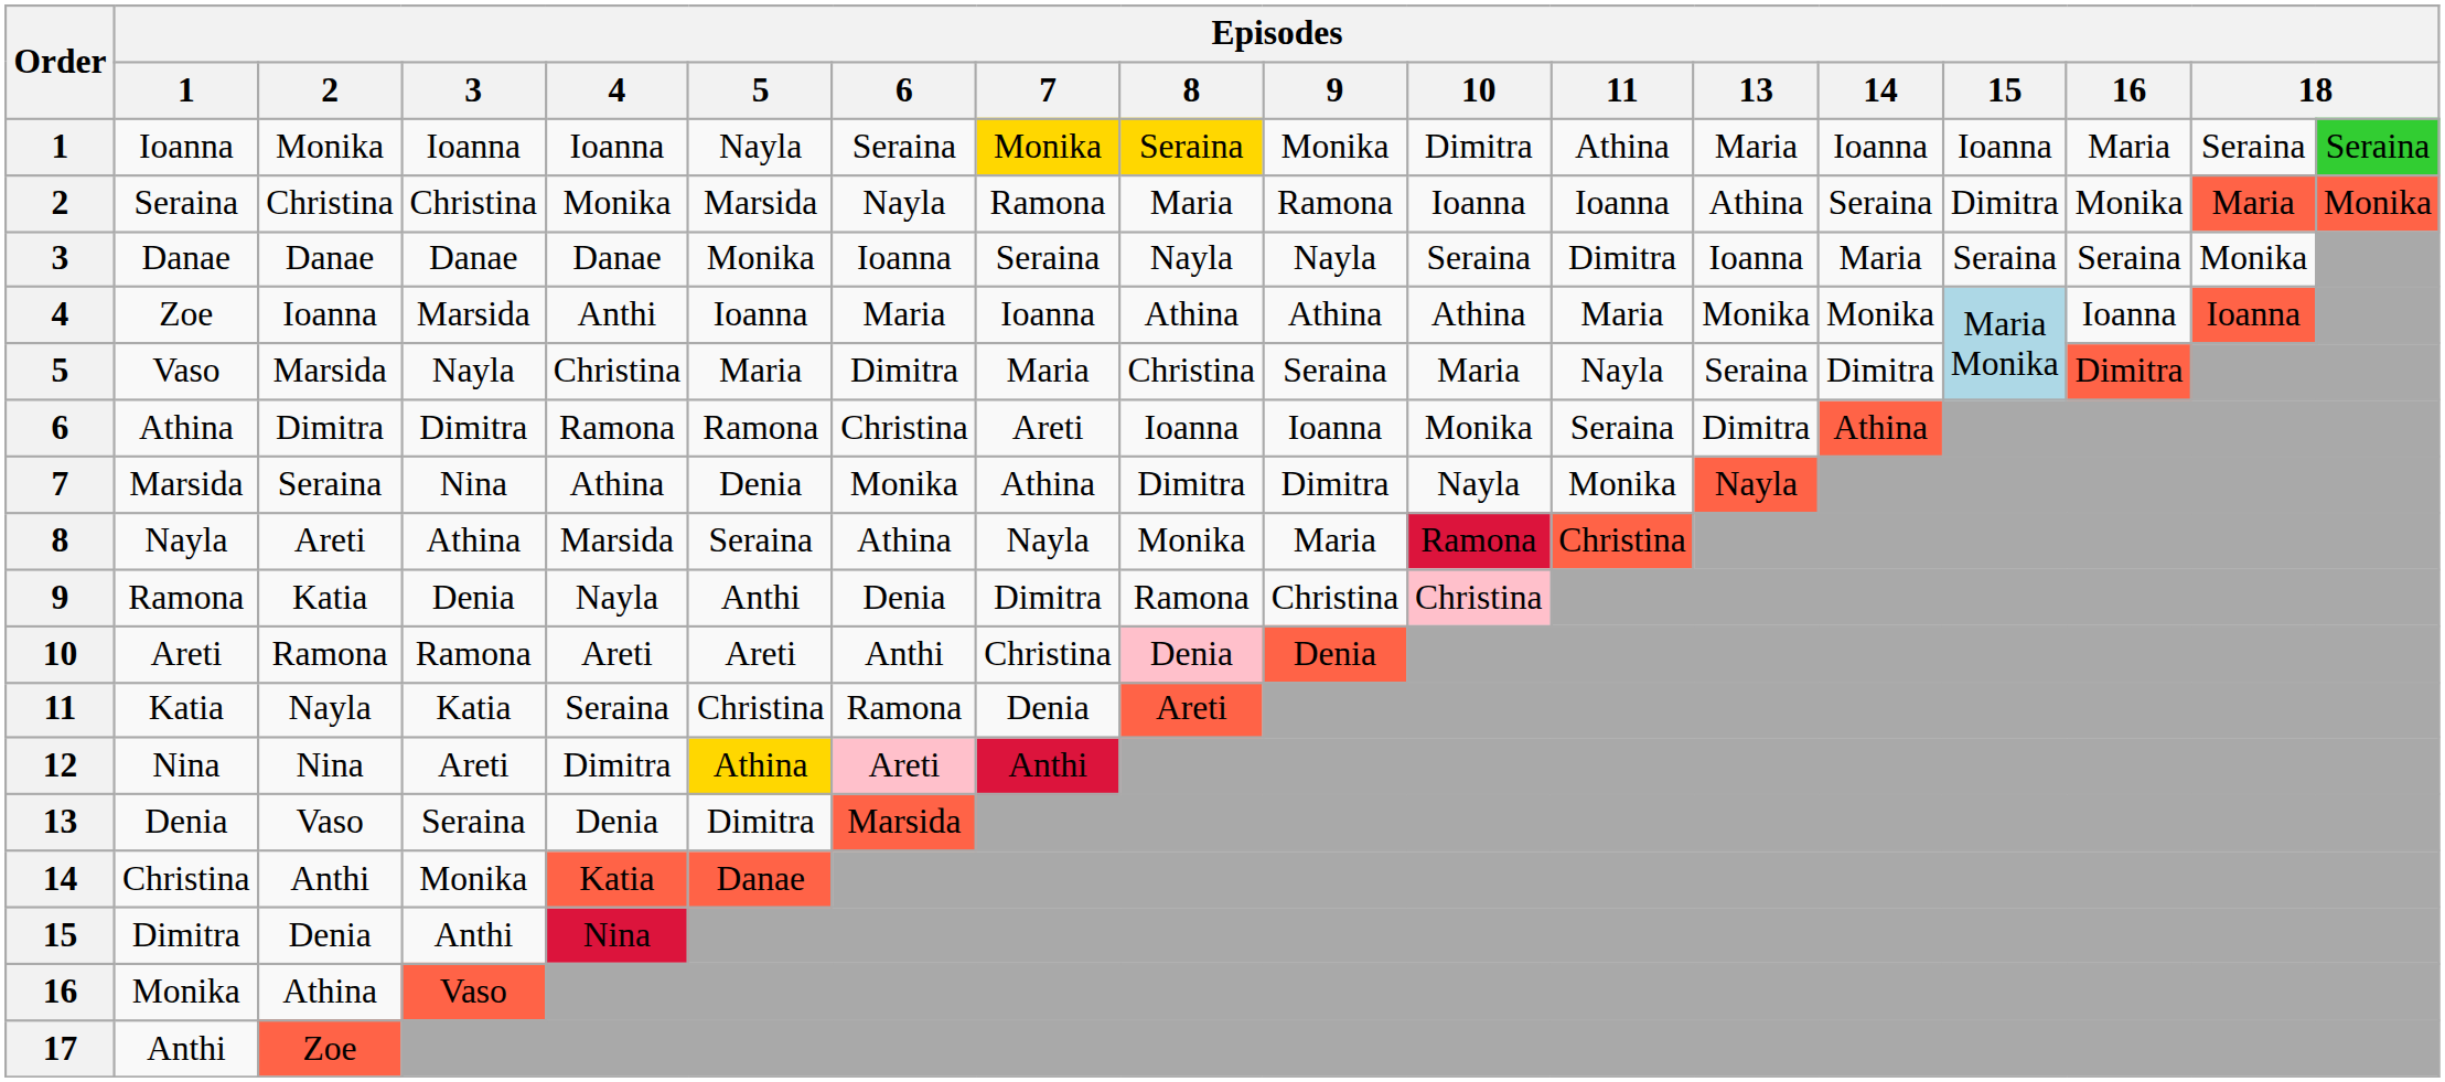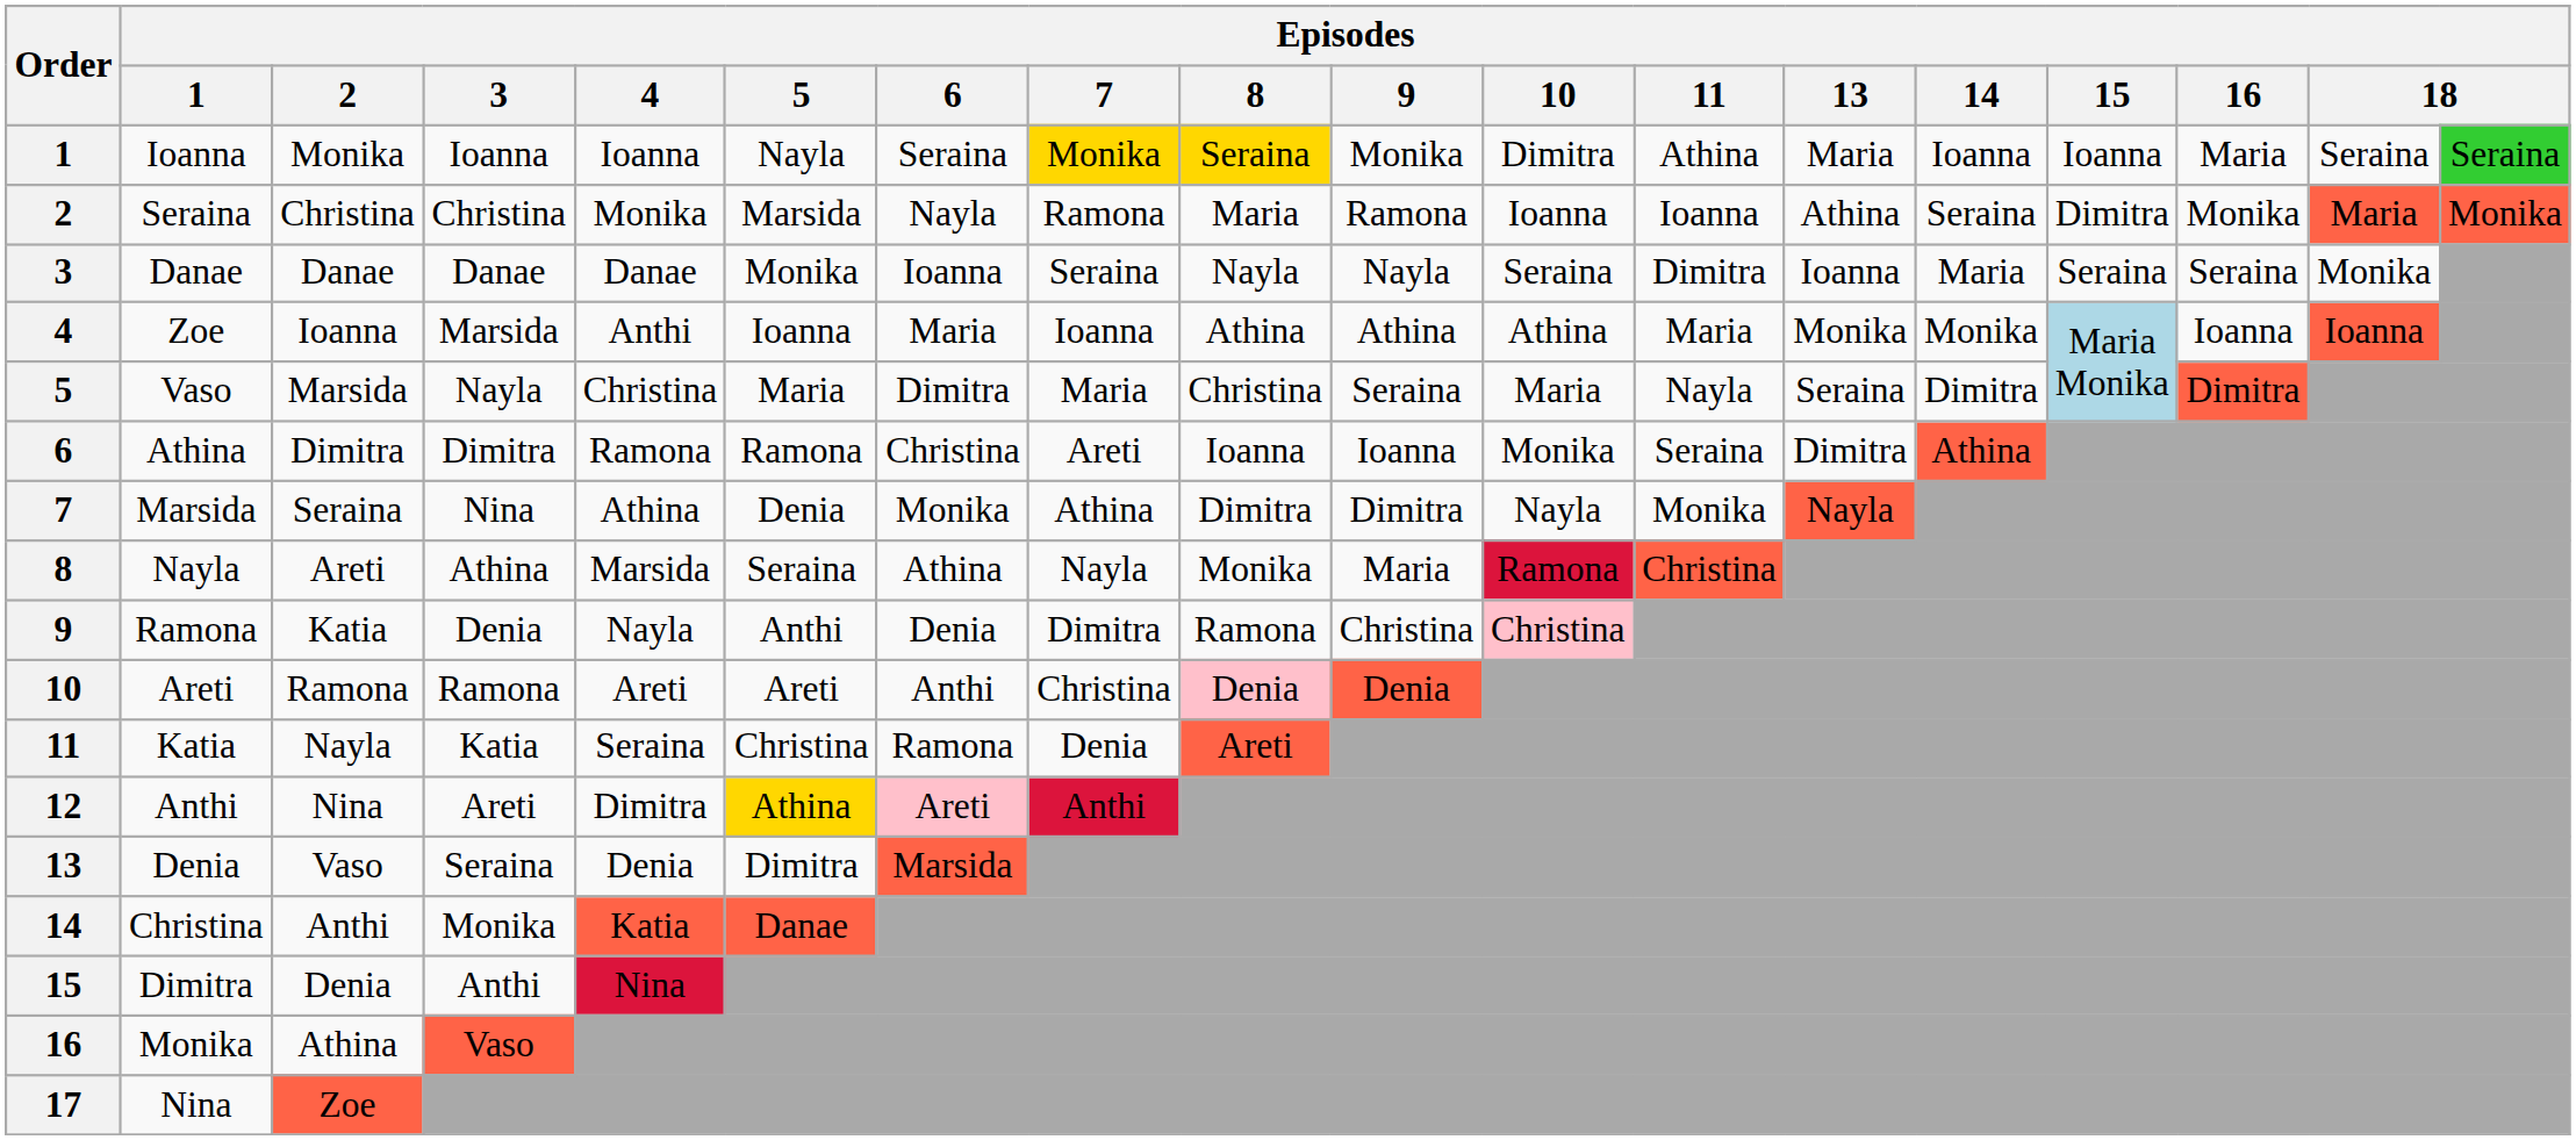 <table class="wikitable" style="text-align:center; font-size:92%">
 <tr>
 <th rowspan=2>Order</th>
 <th colspan=18>Episodes</th>
 </tr>
 <tr>
 <th>1</th>
 <th>2</th>
 <th>3</th>
 <th>4</th>
 <th>5</th>
 <th>6</th>
 <th>7</th>
 <th>8</th>
 <th>9</th>
 <th>10</th>
 <th>11</th>
 <th>13</th>
 <th>14</th>
 <th>15</th>
 <th>16</th>
 <th colspan="2">18</th>
 </tr>
 <tr>
 <th>1</th>
 <td>Ioanna</td>
 <td>Monika</td>
 <td>Ioanna</td>
 <td>Ioanna</td>
 <td>Nayla</td>
 <td>Seraina</td>
 <td bgcolor="gold">Monika</td>
 <td bgcolor="gold">Seraina</td>
 <td>Monika</td>
 <td>Dimitra</td>
 <td>Athina</td>
 <td>Maria</td>
 <td>Ioanna</td>
 <td>Ioanna</td>
 <td>Maria</td>
 <td>Seraina</td>
 <td bgcolor="32CD32">Seraina</td>
 </tr>
 <tr>
 <th>2</th>
 <td>Seraina</td>
 <td>Christina</td>
 <td>Christina</td>
 <td>Monika</td>
 <td>Marsida</td>
 <td>Nayla</td>
 <td>Ramona</td>
 <td>Maria</td>
 <td>Ramona</td>
 <td>Ioanna</td>
 <td>Ioanna</td>
 <td>Athina</td>
 <td>Seraina</td>
 <td>Dimitra</td>
 <td>Monika</td>
 <td bgcolor="tomato">Maria</td>
 <td bgcolor="tomato">Monika</td>
 </tr>
 <tr>
 <th>3</th>
 <td>Danae</td>
 <td>Danae</td>
 <td>Danae</td>
 <td>Danae</td>
 <td>Monika</td>
 <td>Ioanna</td>
 <td>Seraina</td>
 <td>Nayla</td>
 <td>Nayla</td>
 <td>Seraina</td>
 <td>Dimitra</td>
 <td>Ioanna</td>
 <td>Maria</td>
 <td>Seraina</td>
 <td>Seraina</td>
 <td>Monika</td>
 <td bgcolor="A9A9A9"></td>
 </tr>
 <tr>
 <th>4</th>
 <td>Zoe</td>
 <td>Ioanna</td>
 <td>Marsida</td>
 <td>Anthi</td>
 <td>Ioanna</td>
 <td>Maria</td>
 <td>Ioanna</td>
 <td>Athina</td>
 <td>Athina</td>
 <td>Athina</td>
 <td>Maria</td>
 <td>Monika</td>
 <td>Monika</td>
 <td bgcolor="lightblue" rowspan="2">Maria<br>Monika</td>
 <td>Ioanna</td>
 <td bgcolor="tomato">Ioanna</td>
 <td bgcolor="A9A9A9"></td>
 </tr>
 <tr>
 <th>5</th>
 <td>Vaso</td>
 <td>Marsida</td>
 <td>Nayla</td>
 <td>Christina</td>
 <td>Maria</td>
 <td>Dimitra</td>
 <td>Maria</td>
 <td>Christina</td>
 <td>Seraina</td>
 <td>Maria</td>
 <td>Nayla</td>
 <td>Seraina</td>
 <td>Dimitra</td>
 <td bgcolor="tomato">Dimitra</td>
 <td colspan=3 bgcolor="A9A9A9"></td>
 </tr>
 <tr>
 <th>6</th>
 <td>Athina</td>
 <td>Dimitra</td>
 <td>Dimitra</td>
 <td>Ramona</td>
 <td>Ramona</td>
 <td>Christina</td>
 <td>Areti</td>
 <td>Ioanna</td>
 <td>Ioanna</td>
 <td>Monika</td>
 <td>Seraina</td>
 <td>Dimitra</td>
 <td bgcolor="tomato">Athina</td>
 <td colspan=5 bgcolor="A9A9A9"></td>
 </tr>
 <tr>
 <th>7</th>
 <td>Marsida</td>
 <td>Seraina</td>
 <td>Nina</td>
 <td>Athina</td>
 <td>Denia</td>
 <td>Monika</td>
 <td>Athina</td>
 <td>Dimitra</td>
 <td>Dimitra</td>
 <td>Nayla</td>
 <td>Monika</td>
 <td bgcolor="tomato">Nayla</td>
 <td colspan=6 bgcolor="A9A9A9"></td>
 </tr>
 <tr>
 <th>8</th>
 <td>Nayla</td>
 <td>Areti</td>
 <td>Athina</td>
 <td>Marsida</td>
 <td>Seraina</td>
 <td>Athina</td>
 <td>Nayla</td>
 <td>Monika</td>
 <td>Maria</td>
 <td bgcolor="crimson"><span>Ramona</span></td>
 <td bgcolor="tomato">Christina</td>
 <td colspan=7 bgcolor="A9A9A9"></td>
 </tr>
 <tr>
 <th>9</th>
 <td>Ramona</td>
 <td>Katia</td>
 <td>Denia</td>
 <td>Nayla</td>
 <td>Anthi</td>
 <td>Denia</td>
 <td>Dimitra</td>
 <td>Ramona</td>
 <td>Christina</td>
 <td bgcolor="pink">Christina</td>
 <td colspan=8 bgcolor="A9A9A9"></td>
 </tr>
 <tr>
 <th>10</th>
 <td>Areti</td>
 <td>Ramona</td>
 <td>Ramona</td>
 <td>Areti</td>
 <td>Areti</td>
 <td>Anthi</td>
 <td>Christina</td>
 <td bgcolor="pink">Denia</td>
 <td bgcolor="tomato">Denia</td>
 <td colspan=9 bgcolor="A9A9A9"></td>
 </tr>
 <tr>
 <th>11</th>
 <td>Katia</td>
 <td>Nayla</td>
 <td>Katia</td>
 <td>Seraina</td>
 <td>Christina</td>
 <td>Ramona</td>
 <td>Denia</td>
 <td bgcolor="tomato">Areti</td>
 <td colspan=10 bgcolor="A9A9A9"></td>
 </tr>
 <tr>
 <th>12</th>
-<td>Nina</td>
+<td>Anthi</td>
 <td>Nina</td>
 <td>Areti</td>
 <td>Dimitra</td>
 <td style="background: gold;">Athina</td>
 <td bgcolor="pink">Areti</td>
 <td bgcolor="crimson"><span>Anthi</span></td>
 <td colspan=11 bgcolor="A9A9A9"></td>
 </tr>
 <tr>
 <th>13</th>
 <td>Denia</td>
 <td>Vaso</td>
 <td>Seraina</td>
 <td>Denia</td>
 <td>Dimitra</td>
 <td bgcolor="tomato">Marsida</td>
 <td colspan=12 bgcolor="A9A9A9"></td>
 </tr>
 <tr>
 <th>14</th>
 <td>Christina</td>
 <td>Anthi</td>
 <td>Monika</td>
 <td bgcolor="tomato">Katia</td>
 <td bgcolor="tomato">Danae</td>
 <td colspan=13 bgcolor="A9A9A9"></td>
 </tr>
 <tr>
 <th>15</th>
 <td>Dimitra</td>
 <td>Denia</td>
 <td>Anthi</td>
 <td bgcolor="crimson"><span>Nina</span></td>
 <td colspan=16 bgcolor="A9A9A9"></td>
 </tr>
 <tr>
 <th>16</th>
 <td>Monika</td>
 <td>Athina</td>
 <td bgcolor="tomato">Vaso</td>
 <td colspan=15 bgcolor="A9A9A9"></td>
 </tr>
 <tr>
 <th>17</th>
-<td>Anthi</td>
+<td>Nina</td>
 <td bgcolor="tomato">Zoe</td>
 <td colspan=16 bgcolor="A9A9A9"></td>
 </tr>
 <tr>
 </tr>
 </table>
